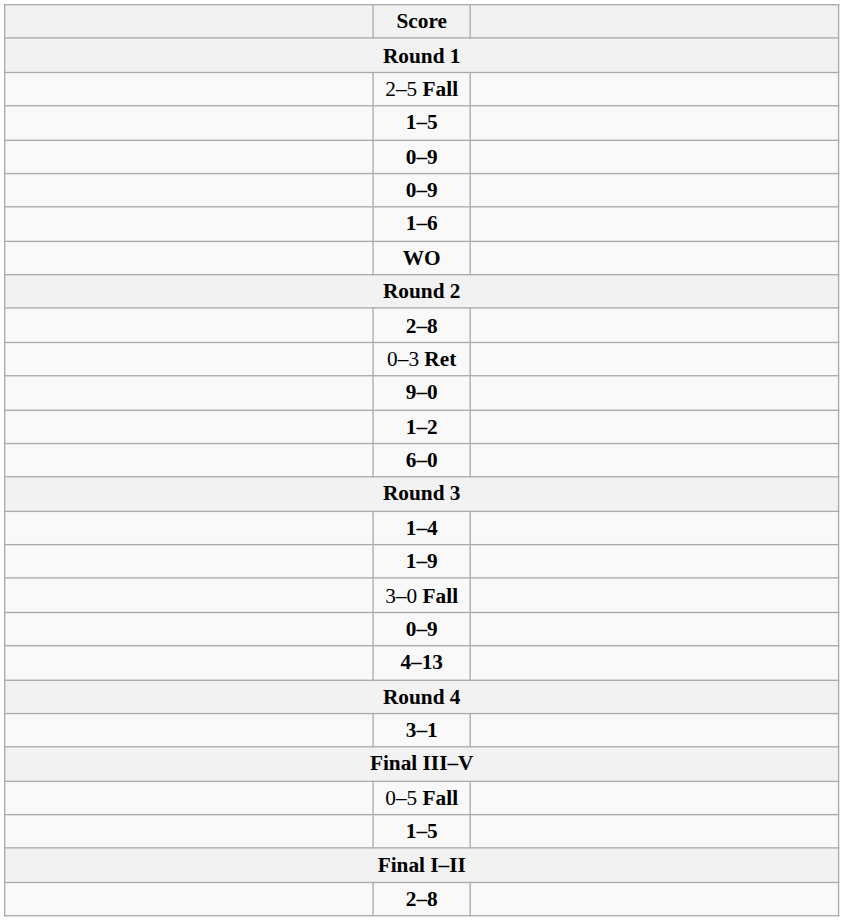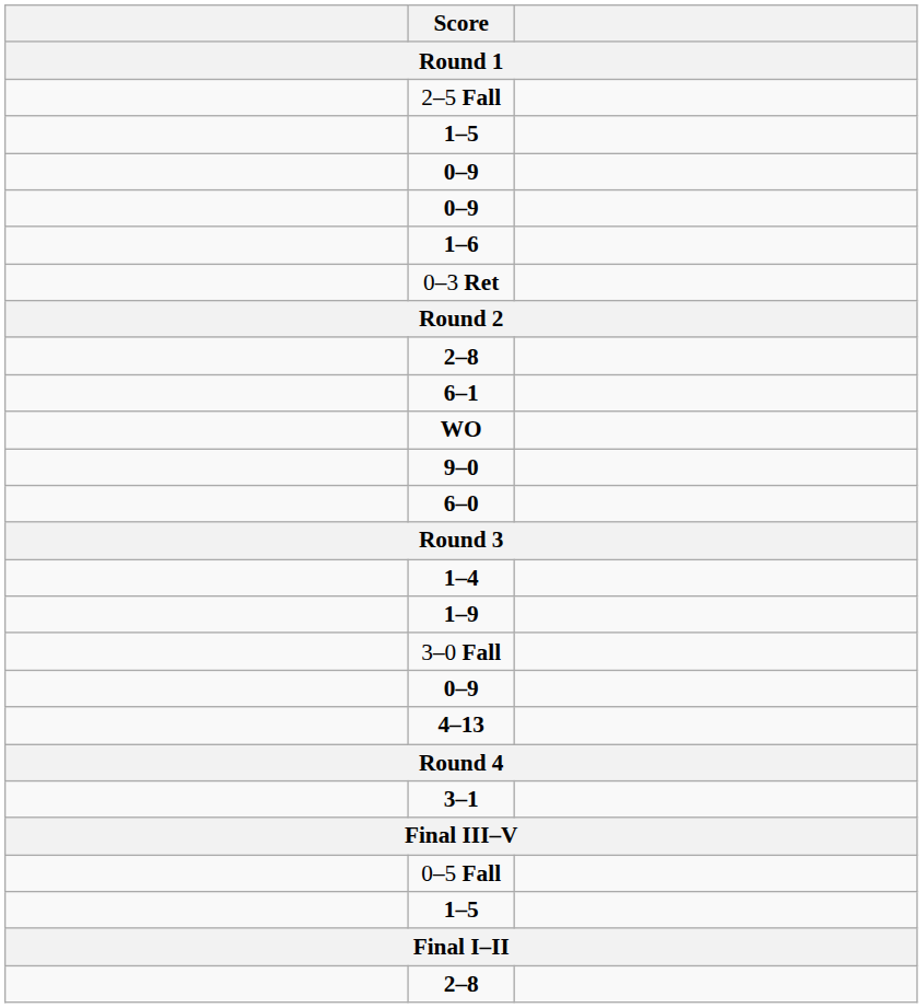 <table class="wikitable" style="text-align: left;">
 <tr>
 <th align="right" width="270"></th>
 <th width="65">Score</th>
 <th align="left" width="270"></th>
 </tr>
 <tr>
 <th colspan="3">Round 1</th>
 </tr>
 <tr>
 <td></td>
 <td align=center>2–5 <strong>Fall</strong></td>
 <td><strong></strong></td>
 </tr>
 <tr>
 <td></td>
 <td align=center><strong>1–5</strong></td>
 <td><strong></strong></td>
 </tr>
 <tr>
 <td></td>
 <td align=center><strong>0–9</strong></td>
 <td><strong></strong></td>
 </tr>
 <tr>
 <td></td>
 <td align=center><strong>0–9</strong></td>
 <td><strong></strong></td>
 </tr>
 <tr>
 <td></td>
 <td align=center><strong>1–6</strong></td>
 <td><strong></strong></td>
 </tr>
 <tr>
 <td><strong></strong></td>
-<td align=center><strong>WO</strong></td>
+<td align=center>0–3 <strong>Ret</strong></td>
 <td></td>
 </tr>
 <tr>
 <th colspan="3">Round 2</th>
 </tr>
 <tr>
 <td></td>
 <td align=center><strong>2–8</strong></td>
 <td><strong></strong></td>
 </tr>
 <tr>
 <td><strong></strong></td>
-<td align=center>0–3 <strong>Ret</strong></td>
+<td align=center><strong>6–1</strong></td>
+<td></td>
+</tr>
+<tr>
+<td><strong></strong></td>
+<td align=center><strong>WO</strong></td>
 <td></td>
 </tr>
 <tr>
 <td><strong></strong></td>
 <td align=center><strong>9–0</strong></td>
 <td></td>
-</tr>
-<tr>
-<td></td>
-<td align=center><strong>1–2</strong></td>
-<td><strong></strong></td>
 </tr>
 <tr>
 <td><strong></strong></td>
 <td align=center><strong>6–0</strong></td>
 <td></td>
 </tr>
 <tr>
 <th colspan="3">Round 3</th>
 </tr>
 <tr>
 <td></td>
 <td align=center><strong>1–4</strong></td>
 <td><strong></strong></td>
 </tr>
 <tr>
 <td></td>
 <td align=center><strong>1–9</strong></td>
 <td><strong></strong></td>
 </tr>
 <tr>
 <td><strong></strong></td>
 <td align=center>3–0 <strong>Fall</strong></td>
 <td></td>
 </tr>
 <tr>
 <td></td>
 <td align=center><strong>0–9</strong></td>
 <td><strong></strong></td>
 </tr>
 <tr>
 <td></td>
 <td align=center><strong>4–13</strong></td>
 <td><strong></strong></td>
 </tr>
 <tr>
 <th colspan="3">Round 4</th>
 </tr>
 <tr>
 <td><strong></strong></td>
 <td align=center><strong>3–1</strong></td>
 <td></td>
 </tr>
 <tr>
 <th colspan="3">Final III–V</th>
 </tr>
 <tr>
 <td></td>
 <td align=center>0–5 <strong>Fall</strong></td>
 <td><strong></strong></td>
 </tr>
 <tr>
 <td></td>
 <td align=center><strong>1–5</strong></td>
 <td><strong></strong></td>
 </tr>
 <tr>
 <th colspan="3">Final I–II</th>
 </tr>
 <tr>
 <td></td>
 <td align=center><strong>2–8</strong></td>
 <td><strong></strong></td>
 </tr>
 </table>
